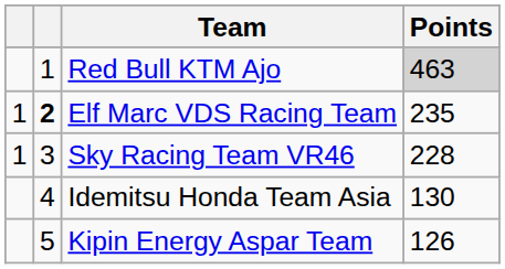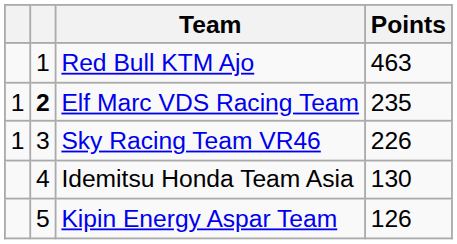 <table class="wikitable" style="font-size: 85%;">
 <tr>
 <th></th>
 <th></th>
 <th>Team</th>
 <th>Points</th>
 </tr>
 <tr>
 <td></td>
 <td align=center>1</td>
 <td> <a href='#'>Red Bull KTM Ajo</a></td>
-<td align=left style="background: lightgrey;">463</td>
+<td align=left>463</td>
 </tr>
 <tr>
 <td> 1</td>
 <td align=center><strong>2</strong></td>
 <td> <a href='#'>Elf Marc VDS Racing Team</a></td>
 <td align=left>235</td>
 </tr>
 <tr>
 <td> 1</td>
 <td align=center>3</td>
 <td> <a href='#'>Sky Racing Team VR46</a></td>
-<td align=left>228</td>
+<td align=left>226</td>
 </tr>
 <tr>
 <td></td>
 <td align=center>4</td>
 <td> Idemitsu Honda Team Asia</td>
 <td align=left>130</td>
 </tr>
 <tr>
 <td></td>
 <td align=center>5</td>
 <td> <a href='#'>Kipin Energy Aspar Team</a></td>
 <td align=left>126</td>
 </tr>
 </table>
